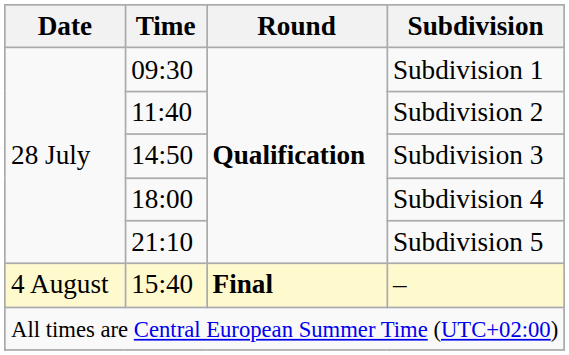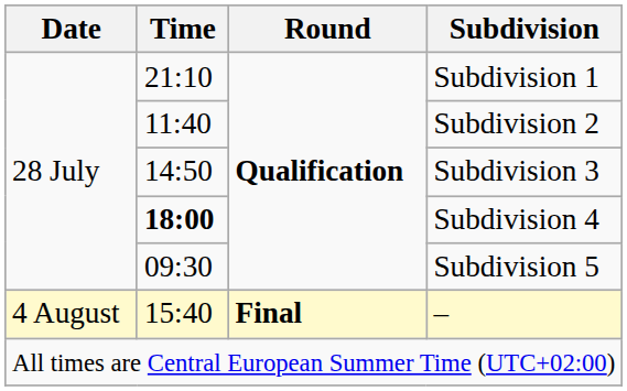 <table class="wikitable">
 <tr>
 <th>Date</th>
 <th>Time</th>
 <th>Round</th>
 <th>Subdivision</th>
 </tr>
 <tr>
 <td rowspan=5>28 July</td>
-<td>09:30</td>
+<td>21:10</td>
 <td rowspan=5><strong>Qualification</strong></td>
 <td>Subdivision 1</td>
 </tr>
 <tr>
 <td>11:40</td>
 <td>Subdivision 2</td>
 </tr>
 <tr>
 <td>14:50</td>
 <td>Subdivision 3</td>
 </tr>
 <tr>
-<td>18:00</td>
+<td><strong>18:00</strong></td>
 <td>Subdivision 4</td>
 </tr>
 <tr>
-<td>21:10</td>
+<td>09:30</td>
 <td>Subdivision 5</td>
 </tr>
 <tr style=background:lemonchiffon>
 <td>4 August</td>
 <td>15:40</td>
 <td><strong>Final</strong></td>
 <td>–</td>
 </tr>
 <tr>
 <td colspan=4 align=center><small>All times are <a href='#'>Central European Summer Time</a> (<a href='#'>UTC+02:00</a>)</small></td>
 </tr>
 </table>
